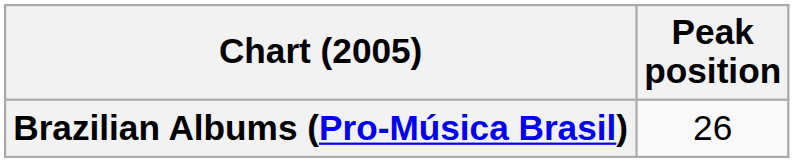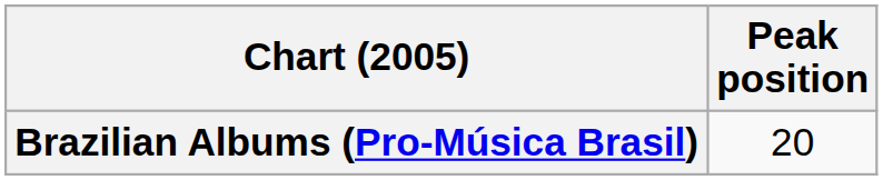 <table class="wikitable plainrowheaders">
 <tr>
 <th scope="col">Chart (2005)</th>
 <th scope="col">Peak<br> position</th>
 </tr>
 <tr>
 <th scope="row">Brazilian Albums (<a href='#'>Pro-Música Brasil</a>)</th>
-<td align="center">26</td>
+<td align="center">20</td>
 </tr>
 </table>
